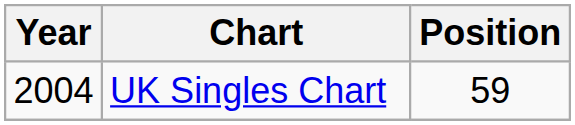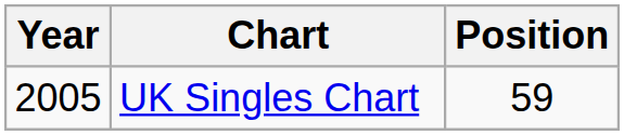 <table class="wikitable editable">
 <tr>
 <th>Year</th>
 <th width="130">Chart</th>
 <th>Position</th>
 </tr>
 <tr>
-<td>2004</td>
+<td>2005</td>
 <td><a href='#'>UK Singles Chart</a></td>
 <td align="center">59</td>
 </tr>
 <tr>
 </tr>
 </table>
